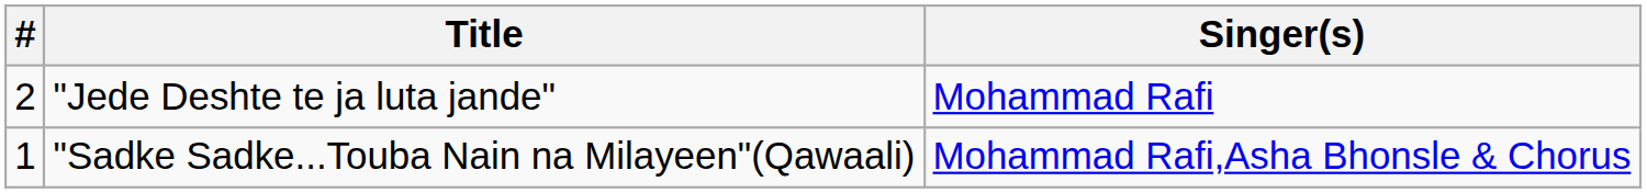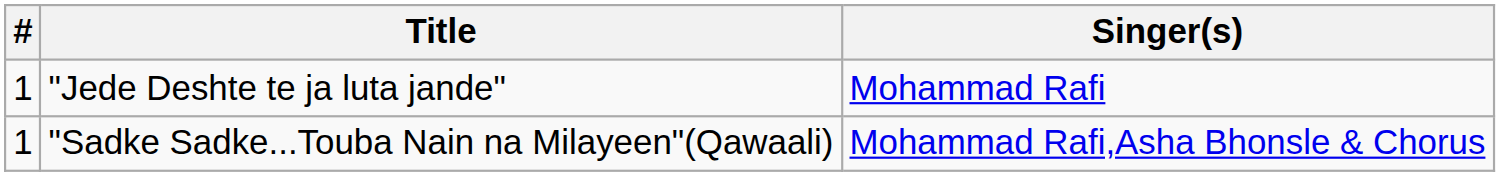 <table class="wikitable">
 <tr>
 <th>#</th>
 <th>Title</th>
 <th>Singer(s)</th>
 </tr>
 <tr |->
-<td>2</td>
+<td>1</td>
 <td>"Jede Deshte te ja luta jande"</td>
 <td><a href='#'>Mohammad Rafi</a></td>
 </tr>
 <tr>
 <td>1</td>
 <td>"Sadke Sadke...Touba Nain na Milayeen"(Qawaali)</td>
 <td><a href='#'>Mohammad Rafi,Asha Bhonsle & Chorus</a></td>
 </tr>
 </table>
